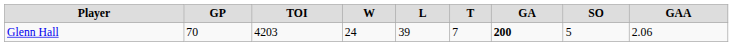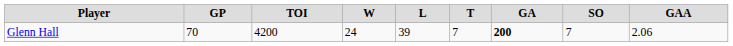 <table class="wikitable" width="50%">
 <tr align="center"  bgcolor="#dddddd">
 <td><strong>Player</strong></td>
 <td><strong>GP</strong></td>
 <td><strong>TOI</strong></td>
 <td><strong>W</strong></td>
 <td><strong>L</strong></td>
 <td><strong>T</strong></td>
 <td><strong>GA</strong></td>
 <td><strong>SO</strong></td>
 <td><strong>GAA</strong></td>
 </tr>
 <tr>
 <td><a href='#'>Glenn Hall</a></td>
 <td>70</td>
-<td>4203</td>
+<td>4200</td>
 <td>24</td>
 <td>39</td>
 <td>7</td>
 <td><strong>200</strong></td>
-<td>5</td>
+<td>7</td>
 <td>2.06</td>
 </tr>
 </table>
